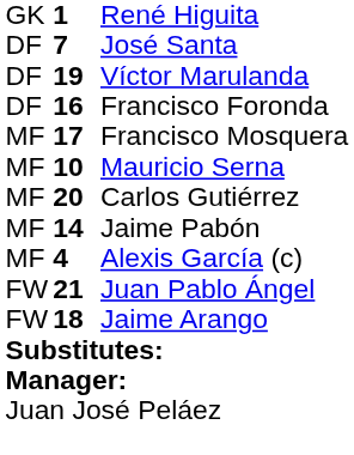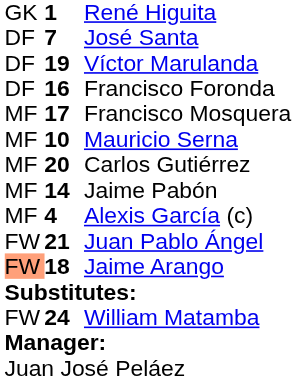 <table cellspacing="0" cellpadding="0" style="font-size:90%; margin:0.2em auto;">
 <tr>
 <th width="25"></th>
 <th width="25"></th>
 </tr>
 <tr>
 <td>GK</td>
 <td><strong>1</strong></td>
 <td> <a href='#'>René Higuita</a></td>
 </tr>
 <tr>
 <td>DF</td>
 <td><strong>7</strong></td>
 <td> <a href='#'>José Santa</a></td>
 </tr>
 <tr>
 <td>DF</td>
 <td><strong>19</strong></td>
 <td> <a href='#'>Víctor Marulanda</a></td>
 </tr>
 <tr>
 <td>DF</td>
 <td><strong>16</strong></td>
 <td> Francisco Foronda</td>
 </tr>
 <tr>
 <td>MF</td>
 <td><strong>17</strong></td>
 <td> Francisco Mosquera</td>
 </tr>
 <tr>
 <td>MF</td>
 <td><strong>10</strong></td>
 <td> <a href='#'>Mauricio Serna</a></td>
 </tr>
 <tr>
 <td>MF</td>
 <td><strong>20</strong></td>
 <td> Carlos Gutiérrez</td>
 <td></td>
 </tr>
 <tr>
 <td>MF</td>
 <td><strong>14</strong></td>
 <td> Jaime Pabón</td>
 <td></td>
 <td></td>
 </tr>
 <tr>
 <td>MF</td>
 <td><strong>4</strong></td>
 <td> <a href='#'>Alexis García</a> (c)</td>
 <td></td>
 </tr>
 <tr>
 <td>FW</td>
 <td><strong>21</strong></td>
 <td> <a href='#'>Juan Pablo Ángel</a></td>
 <td></td>
 </tr>
 <tr>
-<td>FW</td>
+<td style="background: lightsalmon;">FW</td>
 <td><strong>18</strong></td>
 <td> <a href='#'>Jaime Arango</a></td>
 </tr>
 <tr>
 <td colspan=3><strong>Substitutes:</strong></td>
+</tr>
+<tr>
+<td>FW</td>
+<td><strong>24</strong></td>
+<td> <a href='#'>William Matamba</a></td>
+<td></td>
+<td></td>
 </tr>
 <tr>
 <td colspan=3><strong>Manager:</strong></td>
 </tr>
 <tr>
 <td colspan=4> Juan José Peláez</td>
 </tr>
 </table>
